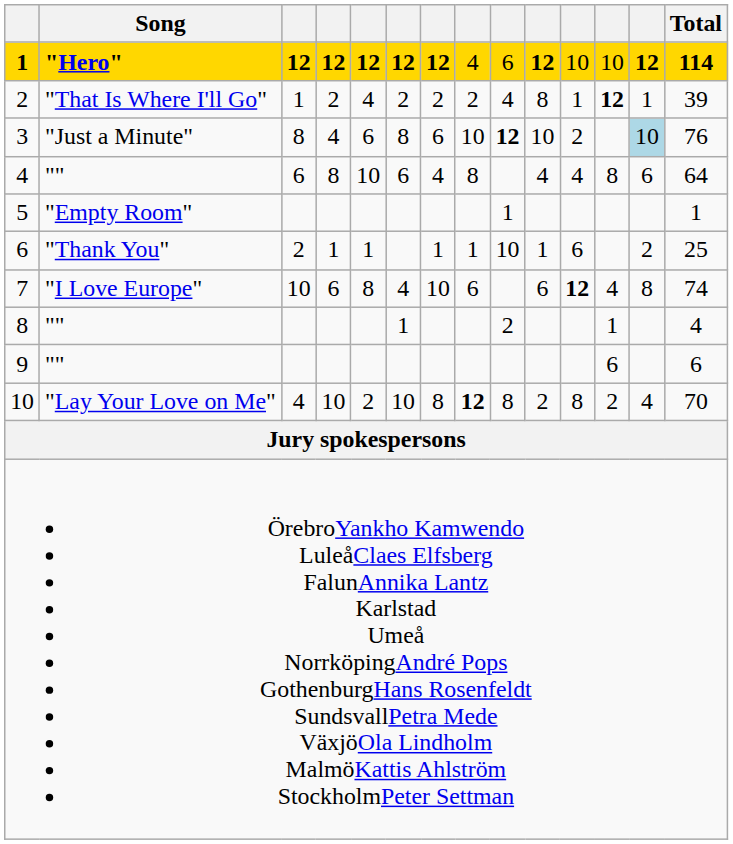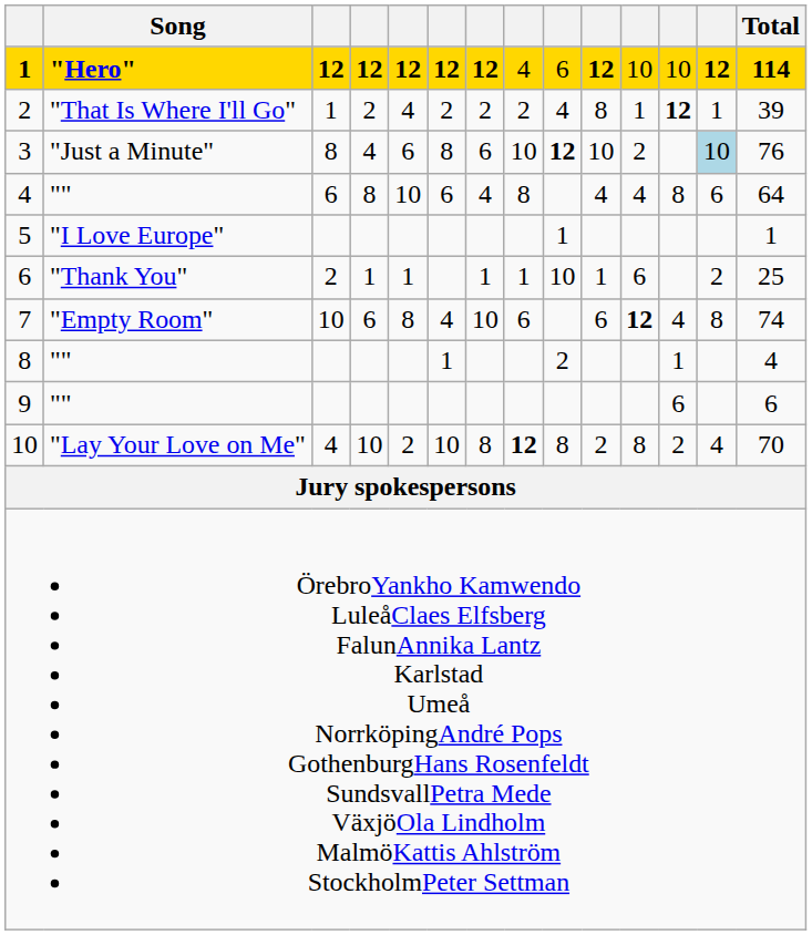 <table class="wikitable" style="margin: 1em auto 1em auto; text-align:center">
 <tr>
 <th></th>
 <th>Song</th>
 <th></th>
 <th></th>
 <th></th>
 <th></th>
 <th></th>
 <th></th>
 <th></th>
 <th></th>
 <th></th>
 <th></th>
 <th></th>
 <th>Total</th>
 </tr>
 <tr style="background:gold;">
 <td><strong>1</strong></td>
 <td align="left"><strong>"<a href='#'>Hero</a>"</strong></td>
 <td><strong>12</strong></td>
 <td><strong>12</strong></td>
 <td><strong>12</strong></td>
 <td><strong>12</strong></td>
 <td><strong>12</strong></td>
 <td>4</td>
 <td>6</td>
 <td><strong>12</strong></td>
 <td>10</td>
 <td>10</td>
 <td><strong>12</strong></td>
 <td><strong>114</strong></td>
 </tr>
 <tr>
 <td>2</td>
 <td align="left">"<a href='#'>That Is Where I'll Go</a>"</td>
 <td>1</td>
 <td>2</td>
 <td>4</td>
 <td>2</td>
 <td>2</td>
 <td>2</td>
 <td>4</td>
 <td>8</td>
 <td>1</td>
 <td><strong>12</strong></td>
 <td>1</td>
 <td>39</td>
 </tr>
 <tr>
 <td>3</td>
 <td align="left">"Just a Minute"</td>
 <td>8</td>
 <td>4</td>
 <td>6</td>
 <td>8</td>
 <td>6</td>
 <td>10</td>
 <td><strong>12</strong></td>
 <td>10</td>
 <td>2</td>
 <td></td>
 <td style="background: lightblue;">10</td>
 <td>76</td>
 </tr>
 <tr>
 <td>4</td>
 <td align="left">""</td>
 <td>6</td>
 <td>8</td>
 <td>10</td>
 <td>6</td>
 <td>4</td>
 <td>8</td>
 <td></td>
 <td>4</td>
 <td>4</td>
 <td>8</td>
 <td>6</td>
 <td>64</td>
 </tr>
 <tr>
 <td>5</td>
-<td align="left">"<a href='#'>Empty Room</a>"</td>
+<td align="left">"<a href='#'>I Love Europe</a>"</td>
 <td></td>
 <td></td>
 <td></td>
 <td></td>
 <td></td>
 <td></td>
 <td>1</td>
 <td></td>
 <td></td>
 <td></td>
 <td></td>
 <td>1</td>
 </tr>
 <tr>
 <td>6</td>
 <td align="left">"<a href='#'>Thank You</a>"</td>
 <td>2</td>
 <td>1</td>
 <td>1</td>
 <td></td>
 <td>1</td>
 <td>1</td>
 <td>10</td>
 <td>1</td>
 <td>6</td>
 <td></td>
 <td>2</td>
 <td>25</td>
 </tr>
 <tr>
 <td>7</td>
-<td align="left">"<a href='#'>I Love Europe</a>"</td>
+<td align="left">"<a href='#'>Empty Room</a>"</td>
 <td>10</td>
 <td>6</td>
 <td>8</td>
 <td>4</td>
 <td>10</td>
 <td>6</td>
 <td></td>
 <td>6</td>
 <td><strong>12</strong></td>
 <td>4</td>
 <td>8</td>
 <td>74</td>
 </tr>
 <tr>
 <td>8</td>
 <td align="left">""</td>
 <td></td>
 <td></td>
 <td></td>
 <td>1</td>
 <td></td>
 <td></td>
 <td>2</td>
 <td></td>
 <td></td>
 <td>1</td>
 <td></td>
 <td>4</td>
 </tr>
 <tr>
 <td>9</td>
 <td align="left">""</td>
 <td></td>
 <td></td>
 <td></td>
 <td></td>
 <td></td>
 <td></td>
 <td></td>
 <td></td>
 <td></td>
 <td>6</td>
 <td></td>
 <td>6</td>
 </tr>
 <tr>
 <td>10</td>
 <td align="left">"<a href='#'>Lay Your Love on Me</a>"</td>
 <td>4</td>
 <td>10</td>
 <td>2</td>
 <td>10</td>
 <td>8</td>
 <td><strong>12</strong></td>
 <td>8</td>
 <td>2</td>
 <td>8</td>
 <td>2</td>
 <td>4</td>
 <td>70</td>
 </tr>
 <tr class="sortbottom">
 <th colspan="14">Jury spokespersons</th>
 </tr>
 <tr class="sortbottom">
 <td colspan="14"><br><ul><li>Örebro<a href='#'>Yankho Kamwendo</a></li><li>Luleå<a href='#'>Claes Elfsberg</a></li><li>Falun<a href='#'>Annika Lantz</a></li><li>Karlstad</li><li>Umeå</li><li>Norrköping<a href='#'>André Pops</a></li><li>Gothenburg<a href='#'>Hans Rosenfeldt</a></li><li>Sundsvall<a href='#'>Petra Mede</a></li><li>Växjö<a href='#'>Ola Lindholm</a></li><li>Malmö<a href='#'>Kattis Ahlström</a></li><li>Stockholm<a href='#'>Peter Settman</a></li></ul></td>
 </tr>
 </table>
